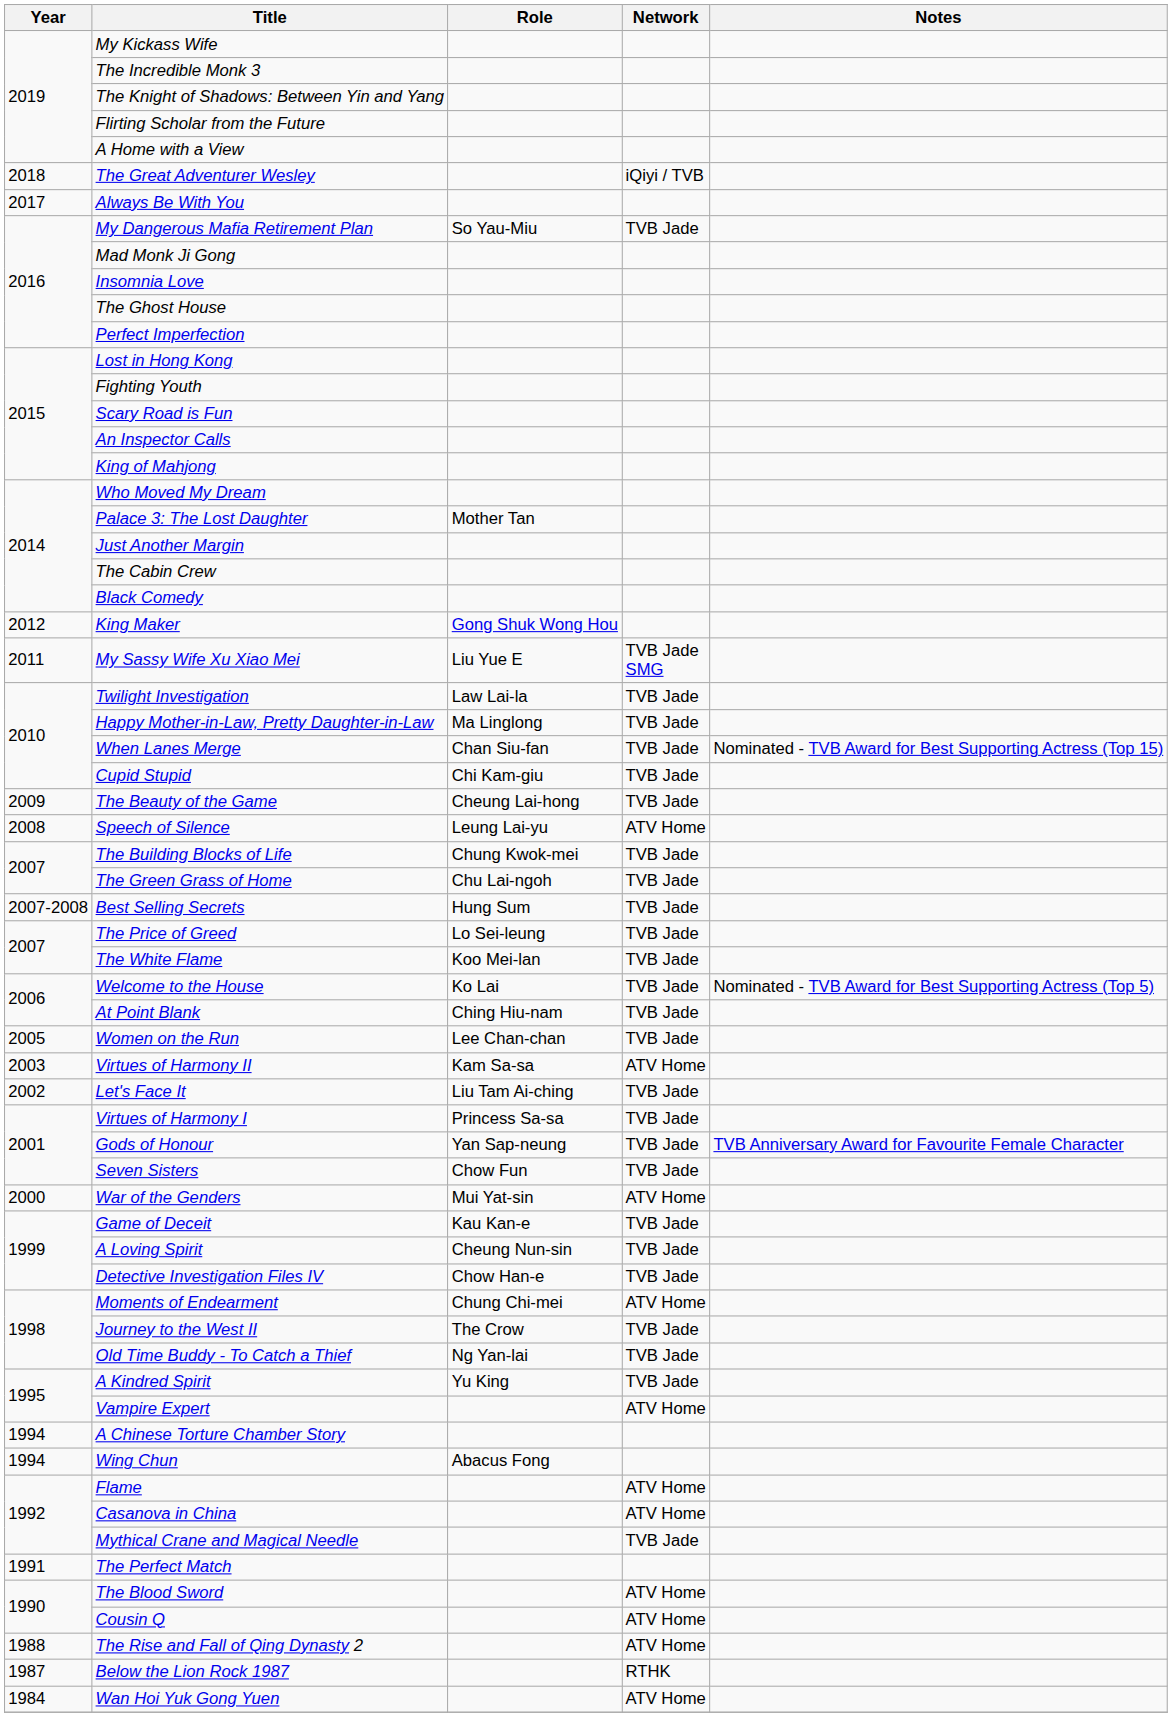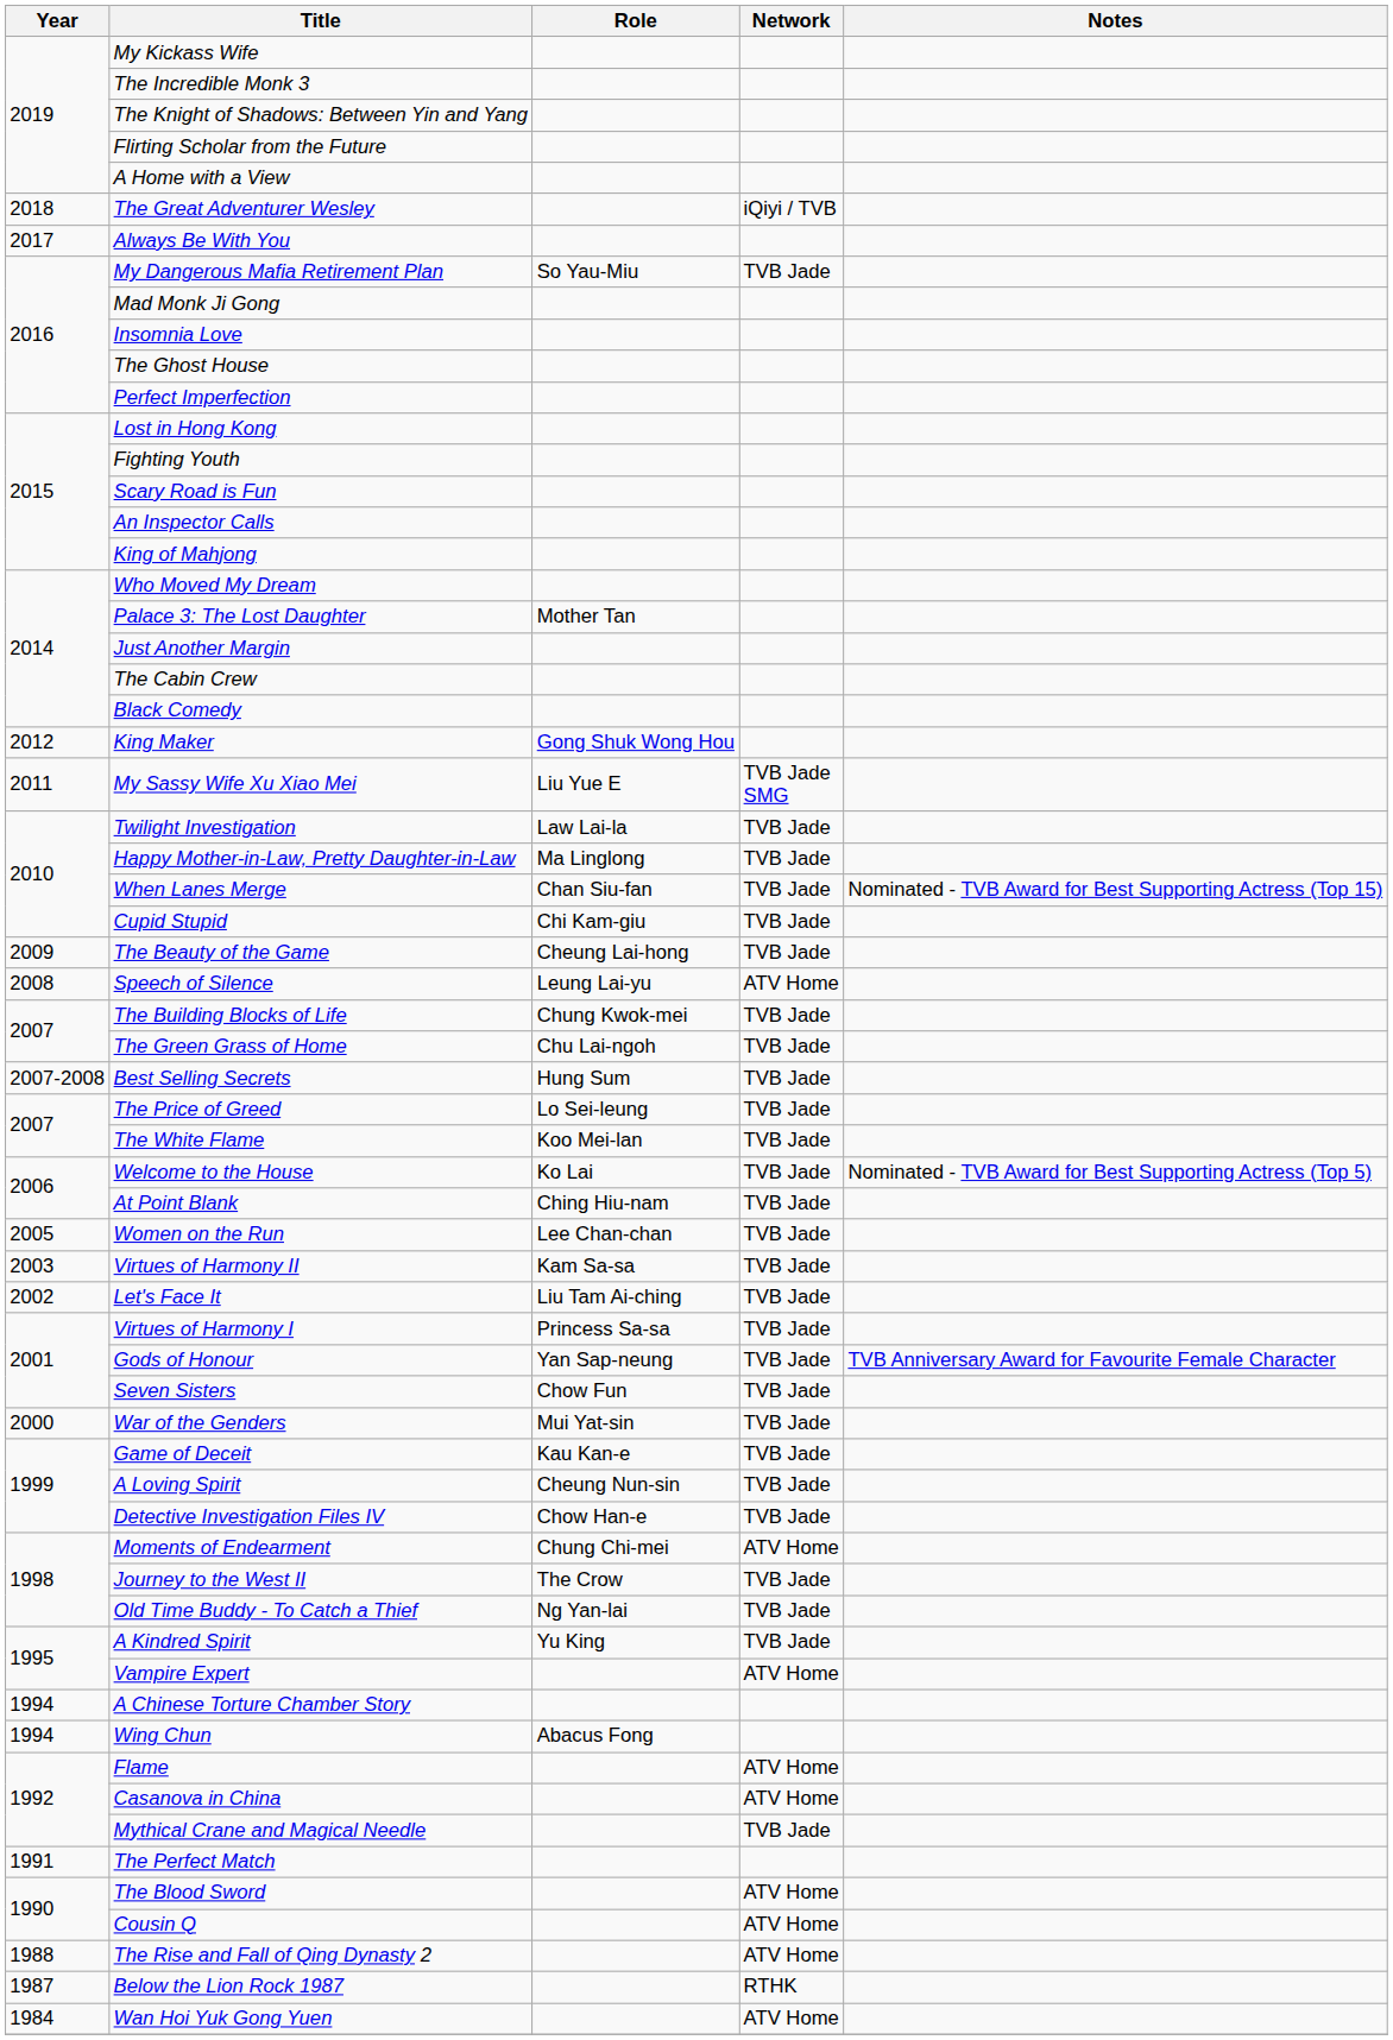 <table class="wikitable sortable">
 <tr>
 <th>Year</th>
 <th>Title</th>
 <th>Role</th>
 <th>Network</th>
 <th class="unsortable">Notes</th>
 </tr>
 <tr>
 <td rowspan=5>2019</td>
 <td><em>My Kickass Wife</em></td>
 <td></td>
 <td></td>
 <td></td>
 </tr>
 <tr>
 <td><em>The Incredible Monk 3</em></td>
 <td></td>
 <td></td>
 <td></td>
 </tr>
 <tr>
 <td><em>The Knight of Shadows: Between Yin and Yang</em></td>
 <td></td>
 <td></td>
 <td></td>
 </tr>
 <tr>
 <td><em>Flirting Scholar from the Future</em></td>
 <td></td>
 <td></td>
 <td></td>
 </tr>
 <tr>
 <td><em>A Home with a View</em></td>
 <td></td>
 <td></td>
 <td></td>
 </tr>
 <tr>
 <td>2018</td>
 <td><em><a href='#'>The Great Adventurer Wesley</a></em></td>
 <td></td>
 <td>iQiyi / TVB</td>
 <td></td>
 </tr>
 <tr>
 <td>2017</td>
 <td><em><a href='#'>Always Be With You</a></em></td>
 <td></td>
 <td></td>
 <td></td>
 </tr>
 <tr>
 <td rowspan=5>2016</td>
 <td><em><a href='#'>My Dangerous Mafia Retirement Plan</a></em></td>
 <td>So Yau-Miu</td>
 <td>TVB Jade</td>
 <td></td>
 </tr>
 <tr>
 <td><em>Mad Monk Ji Gong</em></td>
 <td></td>
 <td></td>
 <td></td>
 </tr>
 <tr>
 <td><em><a href='#'>Insomnia Love</a></em></td>
 <td></td>
 <td></td>
 <td></td>
 </tr>
 <tr>
 <td><em>The Ghost House</em></td>
 <td></td>
 <td></td>
 <td></td>
 </tr>
 <tr>
 <td><em><a href='#'>Perfect Imperfection</a></em></td>
 <td></td>
 <td></td>
 <td></td>
 </tr>
 <tr>
 <td rowspan=5>2015</td>
 <td><em><a href='#'>Lost in Hong Kong</a></em></td>
 <td></td>
 <td></td>
 <td></td>
 </tr>
 <tr>
 <td><em>Fighting Youth</em></td>
 <td></td>
 <td></td>
 <td></td>
 </tr>
 <tr>
 <td><em><a href='#'>Scary Road is Fun</a></em></td>
 <td></td>
 <td></td>
 <td></td>
 </tr>
 <tr>
 <td><em><a href='#'>An Inspector Calls</a></em></td>
 <td></td>
 <td></td>
 <td></td>
 </tr>
 <tr>
 <td><em><a href='#'>King of Mahjong</a></em></td>
 <td></td>
 <td></td>
 <td></td>
 </tr>
 <tr>
 <td rowspan=5>2014</td>
 <td><em><a href='#'>Who Moved My Dream</a></em></td>
 <td></td>
 <td></td>
 <td></td>
 </tr>
 <tr>
 <td><em><a href='#'>Palace 3: The Lost Daughter</a></em></td>
 <td>Mother Tan</td>
 <td></td>
 <td></td>
 </tr>
 <tr>
 <td><em><a href='#'>Just Another Margin</a></em></td>
 <td></td>
 <td></td>
 <td></td>
 </tr>
 <tr>
 <td><em>The Cabin Crew</em></td>
 <td></td>
 <td></td>
 <td></td>
 </tr>
 <tr>
 <td><em><a href='#'>Black Comedy</a></em></td>
 <td></td>
 <td></td>
 <td></td>
 </tr>
 <tr>
 <td>2012</td>
 <td><em><a href='#'>King Maker</a></em></td>
 <td><a href='#'>Gong Shuk Wong Hou</a></td>
 <td></td>
 <td></td>
 </tr>
 <tr>
 <td>2011</td>
 <td><em><a href='#'>My Sassy Wife Xu Xiao Mei</a></em></td>
 <td>Liu Yue E</td>
 <td>TVB Jade<br><a href='#'>SMG</a></td>
 <td></td>
 </tr>
 <tr>
 <td rowspan="4">2010</td>
 <td><em><a href='#'>Twilight Investigation</a></em></td>
 <td>Law Lai-la</td>
 <td>TVB Jade</td>
 <td></td>
 </tr>
 <tr>
 <td><em><a href='#'>Happy Mother-in-Law, Pretty Daughter-in-Law</a></em></td>
 <td>Ma Linglong</td>
 <td>TVB Jade</td>
 <td></td>
 </tr>
 <tr>
 <td><em><a href='#'>When Lanes Merge</a></em></td>
 <td>Chan Siu-fan</td>
 <td>TVB Jade</td>
 <td>Nominated - <a href='#'>TVB Award for Best Supporting Actress (Top 15)</a></td>
 </tr>
 <tr>
 <td><em><a href='#'>Cupid Stupid</a></em></td>
 <td>Chi Kam-giu</td>
 <td>TVB Jade</td>
 <td></td>
 </tr>
 <tr>
 <td>2009</td>
 <td><em><a href='#'>The Beauty of the Game</a></em></td>
 <td>Cheung Lai-hong</td>
 <td>TVB Jade</td>
 <td></td>
 </tr>
 <tr>
 <td>2008</td>
 <td><em><a href='#'>Speech of Silence</a></em></td>
 <td>Leung Lai-yu</td>
 <td>ATV Home</td>
 <td></td>
 </tr>
 <tr>
 <td rowspan="2">2007</td>
 <td><em><a href='#'>The Building Blocks of Life</a></em></td>
 <td>Chung Kwok-mei</td>
 <td>TVB Jade</td>
 <td></td>
 </tr>
 <tr>
 <td><em><a href='#'>The Green Grass of Home</a></em></td>
 <td>Chu Lai-ngoh</td>
 <td>TVB Jade</td>
 <td></td>
 </tr>
 <tr>
 <td>2007-2008</td>
 <td><em><a href='#'>Best Selling Secrets</a></em></td>
 <td>Hung Sum</td>
 <td>TVB Jade</td>
 <td></td>
 </tr>
 <tr>
 <td rowspan="2">2007</td>
 <td><em><a href='#'>The Price of Greed</a></em></td>
 <td>Lo Sei-leung</td>
 <td>TVB Jade</td>
 <td></td>
 </tr>
 <tr>
 <td><em><a href='#'>The White Flame</a></em></td>
 <td>Koo Mei-lan</td>
 <td>TVB Jade</td>
 <td></td>
 </tr>
 <tr>
 <td rowspan="2">2006</td>
 <td><em><a href='#'>Welcome to the House</a></em></td>
 <td>Ko Lai</td>
 <td>TVB Jade</td>
 <td>Nominated - <a href='#'>TVB Award for Best Supporting Actress (Top 5)</a></td>
 </tr>
 <tr>
 <td><em><a href='#'>At Point Blank</a></em></td>
 <td>Ching Hiu-nam</td>
 <td>TVB Jade</td>
 <td></td>
 </tr>
 <tr>
 <td>2005</td>
 <td><em><a href='#'>Women on the Run</a></em></td>
 <td>Lee Chan-chan</td>
 <td>TVB Jade</td>
 <td></td>
 </tr>
 <tr>
 <td>2003</td>
 <td><em><a href='#'>Virtues of Harmony II</a></em></td>
 <td>Kam Sa-sa</td>
-<td>ATV Home</td>
+<td>TVB Jade</td>
 <td></td>
 </tr>
 <tr>
 <td>2002</td>
 <td><em><a href='#'>Let's Face It</a></em></td>
 <td>Liu Tam Ai-ching</td>
 <td>TVB Jade</td>
 <td></td>
 </tr>
 <tr>
 <td rowspan="3">2001</td>
 <td><em><a href='#'>Virtues of Harmony I</a></em></td>
 <td>Princess Sa-sa</td>
 <td>TVB Jade</td>
 <td></td>
 </tr>
 <tr>
 <td><em><a href='#'>Gods of Honour</a></em></td>
 <td>Yan Sap-neung</td>
 <td>TVB Jade</td>
 <td><a href='#'>TVB Anniversary Award for Favourite Female Character </a></td>
 </tr>
 <tr>
 <td><a href='#'><em>Seven Sisters</em></a></td>
 <td>Chow Fun</td>
 <td>TVB Jade</td>
 <td></td>
 </tr>
 <tr>
 <td>2000</td>
 <td><em><a href='#'>War of the Genders</a></em></td>
 <td>Mui Yat-sin</td>
-<td>ATV Home</td>
+<td>TVB Jade</td>
 <td></td>
 </tr>
 <tr>
 <td rowspan="3">1999</td>
 <td><em><a href='#'>Game of Deceit</a></em></td>
 <td>Kau Kan-e</td>
 <td>TVB Jade</td>
 <td></td>
 </tr>
 <tr>
 <td><em><a href='#'>A Loving Spirit</a></em></td>
 <td>Cheung Nun-sin</td>
 <td>TVB Jade</td>
 <td></td>
 </tr>
 <tr>
 <td><em><a href='#'>Detective Investigation Files IV</a></em></td>
 <td>Chow Han-e</td>
 <td>TVB Jade</td>
 <td></td>
 </tr>
 <tr>
 <td rowspan="3">1998</td>
 <td><em><a href='#'>Moments of Endearment</a></em></td>
 <td>Chung Chi-mei</td>
 <td>ATV Home</td>
 <td></td>
 </tr>
 <tr>
 <td><em><a href='#'>Journey to the West II</a></em></td>
 <td>The Crow</td>
 <td>TVB Jade</td>
 <td></td>
 </tr>
 <tr>
 <td><em><a href='#'>Old Time Buddy - To Catch a Thief</a></em></td>
 <td>Ng Yan-lai</td>
 <td>TVB Jade</td>
 <td></td>
 </tr>
 <tr>
 <td rowspan="2">1995</td>
 <td><em><a href='#'>A Kindred Spirit</a></em></td>
 <td>Yu King</td>
 <td>TVB Jade</td>
 <td></td>
 </tr>
 <tr>
 <td><em><a href='#'>Vampire Expert</a></em></td>
 <td></td>
 <td>ATV Home</td>
 <td></td>
 </tr>
 <tr>
 <td>1994</td>
 <td><em><a href='#'>A Chinese Torture Chamber Story</a></em></td>
 <td></td>
 <td></td>
 <td></td>
 </tr>
 <tr>
 <td>1994</td>
 <td><em><a href='#'>Wing Chun</a></em></td>
 <td>Abacus Fong</td>
 <td></td>
 <td></td>
 </tr>
 <tr>
 <td rowspan="3">1992</td>
 <td><em><a href='#'>Flame</a></em></td>
 <td></td>
 <td>ATV Home</td>
 <td></td>
 </tr>
 <tr>
 <td><em><a href='#'>Casanova in China</a></em></td>
 <td></td>
 <td>ATV Home</td>
 <td></td>
 </tr>
 <tr>
 <td><em><a href='#'>Mythical Crane and Magical Needle</a></em></td>
 <td></td>
 <td>TVB Jade</td>
 <td></td>
 </tr>
 <tr>
 <td>1991</td>
 <td><em><a href='#'>The Perfect Match</a></em></td>
 <td></td>
 <td></td>
 <td></td>
 </tr>
 <tr>
 <td rowspan="2">1990</td>
 <td><em><a href='#'>The Blood Sword</a></em></td>
 <td></td>
 <td>ATV Home</td>
 <td></td>
 </tr>
 <tr>
 <td><em><a href='#'>Cousin Q</a></em></td>
 <td></td>
 <td>ATV Home</td>
 <td></td>
 </tr>
 <tr>
 <td>1988</td>
 <td><em><a href='#'>The Rise and Fall of Qing Dynasty</a> 2</em></td>
 <td></td>
 <td>ATV Home</td>
 <td></td>
 </tr>
 <tr>
 <td>1987</td>
 <td><em><a href='#'>Below the Lion Rock 1987</a></em></td>
 <td></td>
 <td>RTHK</td>
 <td></td>
 </tr>
 <tr>
 <td>1984</td>
 <td><em><a href='#'>Wan Hoi Yuk Gong Yuen</a></em></td>
 <td></td>
 <td>ATV Home</td>
 <td></td>
 </tr>
 <tr>
 </tr>
 </table>
